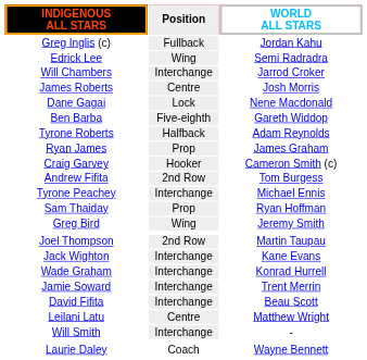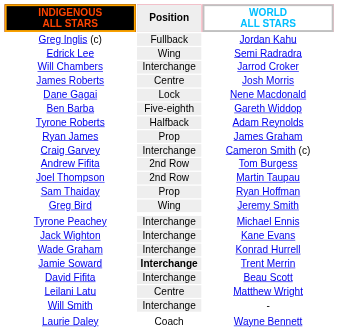 <table style="margin: 1em auto 1em auto">
 <tr bgcolor=#FF0033>
 <th align="center" width="200" style="border: 3px solid orange; background: black; color: orangered">INDIGENOUS<br> ALL STARS</th>
 <th align="center" width="100" style="background: #eeeeee; color: black">Position</th>
 <th align="center" width="200" style="border: 3px solid silver; background: white; color: deepskyblue">WORLD<br>ALL STARS</th>
 </tr>
 <tr>
 <td align="center"><a href='#'>Greg Inglis</a> (c) </td>
 <td align="center" style="background: #eeeeee">Fullback</td>
 <td align="center">  <a href='#'>Jordan Kahu</a></td>
 </tr>
 <tr>
 <td align="center"><a href='#'>Edrick Lee</a> </td>
 <td align="center" style="background: #eeeeee">Wing</td>
 <td align="center">  <a href='#'>Semi Radradra</a></td>
 </tr>
 <tr>
 <td align="center"><a href='#'>Will Chambers</a> </td>
 <td align="center" style="background: #eeeeee">Interchange</td>
 <td align="center">  <a href='#'>Jarrod Croker</a></td>
 </tr>
 <tr>
 <td align="center"><a href='#'>James Roberts</a> </td>
 <td align="center" style="background: #eeeeee">Centre</td>
 <td align="center">  <a href='#'>Josh Morris</a></td>
 </tr>
 <tr>
 <td align="center"><a href='#'>Dane Gagai</a> </td>
 <td align="center" style="background: #eeeeee">Lock</td>
 <td align="center">  <a href='#'>Nene Macdonald</a></td>
 </tr>
 <tr>
 <td align="center"><a href='#'>Ben Barba</a> </td>
 <td align="center" style="background: #eeeeee">Five-eighth</td>
 <td align="center">  <a href='#'>Gareth Widdop</a></td>
 </tr>
 <tr>
 <td align="center"><a href='#'>Tyrone Roberts</a> </td>
 <td align="center" style="background: #eeeeee">Halfback</td>
 <td align="center">  <a href='#'>Adam Reynolds</a></td>
 </tr>
 <tr>
 <td align="center"><a href='#'>Ryan James</a> </td>
 <td align="center" style="background: #eeeeee">Prop</td>
 <td align="center">  <a href='#'>James Graham</a></td>
 </tr>
 <tr>
 <td align="center"><a href='#'>Craig Garvey</a> </td>
-<td align="center" style="background: #eeeeee">Hooker</td>
+<td align="center" style="background: #eeeeee">Interchange</td>
 <td align="center">  <a href='#'>Cameron Smith</a> (c)</td>
 </tr>
 <tr>
 <td align="center"><a href='#'>Andrew Fifita</a> </td>
 <td align="center" style="background: #eeeeee">2nd Row</td>
 <td align="center">  <a href='#'>Tom Burgess</a></td>
 </tr>
 <tr>
-<td align="center"><a href='#'>Tyrone Peachey</a>  </td>
-<td align="center" style="background: #eeeeee">Interchange</td>
-<td align="center">  <a href='#'>Michael Ennis</a></td>
+<td align="center"><a href='#'>Joel Thompson</a> </td>
+<td align="center" style="background: #eeeeee">2nd Row</td>
+<td align="center">  <a href='#'>Martin Taupau</a></td>
 </tr>
 <tr>
 <td align="center"><a href='#'>Sam Thaiday</a> </td>
 <td align="center" style="background: #eeeeee">Prop</td>
 <td align="center">  <a href='#'>Ryan Hoffman</a></td>
 </tr>
 <tr>
 <td align="center"><a href='#'>Greg Bird</a> </td>
 <td align="center" style="background: #eeeeee">Wing</td>
 <td align="center">  <a href='#'>Jeremy Smith</a></td>
 </tr>
 <tr>
 <td></td>
 </tr>
 <tr>
-<td align="center"><a href='#'>Joel Thompson</a> </td>
-<td align="center" style="background: #eeeeee">2nd Row</td>
-<td align="center">  <a href='#'>Martin Taupau</a></td>
+<td align="center"><a href='#'>Tyrone Peachey</a>  </td>
+<td align="center" style="background: #eeeeee">Interchange</td>
+<td align="center">  <a href='#'>Michael Ennis</a></td>
 </tr>
 <tr>
 <td align="center"><a href='#'>Jack Wighton</a> </td>
 <td align="center" style="background: #eeeeee">Interchange</td>
 <td align="center">  <a href='#'>Kane Evans</a></td>
 </tr>
 <tr>
 <td align="center"><a href='#'>Wade Graham</a> </td>
 <td align="center" style="background: #eeeeee">Interchange</td>
 <td align="center">  <a href='#'>Konrad Hurrell</a></td>
 </tr>
 <tr>
 <td align="center"><a href='#'>Jamie Soward</a> </td>
-<td align="center" style="background: #eeeeee">Interchange</td>
+<td align="center" style="background: #eeeeee"><strong>Interchange</strong></td>
 <td align="center">  <a href='#'>Trent Merrin</a></td>
 </tr>
 <tr>
 <td align="center"><a href='#'>David Fifita</a> </td>
 <td align="center" style="background: #eeeeee">Interchange</td>
 <td align="center">  <a href='#'>Beau Scott</a></td>
 </tr>
 <tr>
 <td align="center"><a href='#'>Leilani Latu</a> </td>
 <td align="center" style="background: #eeeeee">Centre</td>
 <td align="center">  <a href='#'>Matthew Wright</a></td>
 </tr>
 <tr>
 <td align="center"><a href='#'>Will Smith</a> </td>
 <td align="center" style="background: #eeeeee">Interchange</td>
 <td align="center">-</td>
 </tr>
 <tr>
 <td></td>
 </tr>
 <tr>
 <td align="center"> <a href='#'>Laurie Daley</a></td>
 <td align="center" st#le="background: #eeeeee">Coach</td>
 <td align="center"> <a href='#'>Wayne Bennett</a></td>
 </tr>
 </table>
